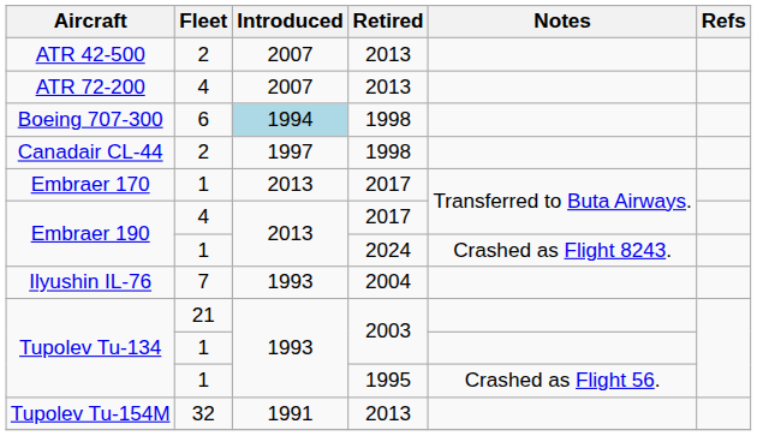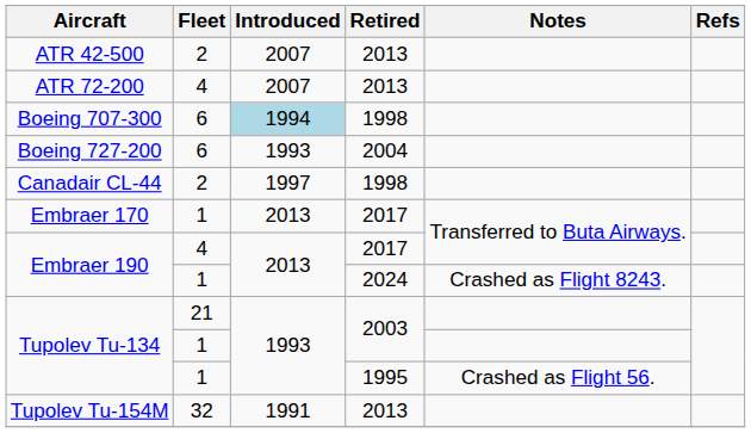 <table class="wikitable" style="border-collapse:collapse;text-align:center;margin:auto;">
 <tr>
 <th>Aircraft</th>
 <th>Fleet</th>
 <th>Introduced</th>
 <th>Retired</th>
 <th>Notes</th>
 <th>Refs</th>
 </tr>
 <tr>
 <td><a href='#'>ATR 42-500</a></td>
 <td>2</td>
 <td>2007</td>
 <td>2013</td>
 <td></td>
 <td></td>
 </tr>
 <tr>
 <td><a href='#'>ATR 72-200</a></td>
 <td>4</td>
 <td>2007</td>
 <td>2013</td>
 <td></td>
 <td></td>
 </tr>
 <tr>
 <td><a href='#'>Boeing 707-300</a></td>
 <td>6</td>
 <td style="background: lightblue;">1994</td>
 <td>1998</td>
 <td></td>
 <td></td>
 </tr>
 <tr>
+<td><a href='#'>Boeing 727-200</a></td>
+<td>6</td>
+<td>1993</td>
+<td>2004</td>
+<td></td>
+<td></td>
+</tr>
+<tr>
 <td><a href='#'>Canadair CL-44</a></td>
 <td>2</td>
 <td>1997</td>
 <td>1998</td>
 <td></td>
 <td></td>
 </tr>
 <tr>
 <td><a href='#'>Embraer 170</a></td>
 <td>1</td>
 <td>2013</td>
 <td>2017</td>
 <td rowspan="2">Transferred to <a href='#'>Buta Airways</a>.</td>
 <td></td>
 </tr>
 <tr>
 <td rowspan="2"><a href='#'>Embraer 190</a></td>
 <td>4</td>
 <td rowspan="2">2013</td>
 <td>2017</td>
 <td></td>
 </tr>
 <tr>
 <td>1</td>
 <td>2024</td>
 <td>Crashed as <a href='#'>Flight 8243</a>.</td>
-<td></td>
-</tr>
-<tr>
-<td><a href='#'>Ilyushin IL-76</a></td>
-<td>7</td>
-<td>1993</td>
-<td>2004</td>
-<td></td>
 <td></td>
 </tr>
 <tr>
 <td rowspan="3"><a href='#'>Tupolev Tu-134</a></td>
 <td>21</td>
 <td rowspan="3">1993</td>
 <td rowspan="2">2003</td>
 <td></td>
 <td rowspan="3"></td>
 </tr>
 <tr>
 <td>1</td>
 <td></td>
 </tr>
 <tr>
 <td>1</td>
 <td>1995</td>
 <td>Crashed as <a href='#'>Flight 56</a>.</td>
 </tr>
 <tr>
 <td><a href='#'>Tupolev Tu-154M</a></td>
 <td>32</td>
 <td>1991</td>
 <td>2013</td>
 <td></td>
 <td></td>
 </tr>
 <tr>
 </tr>
 </table>
